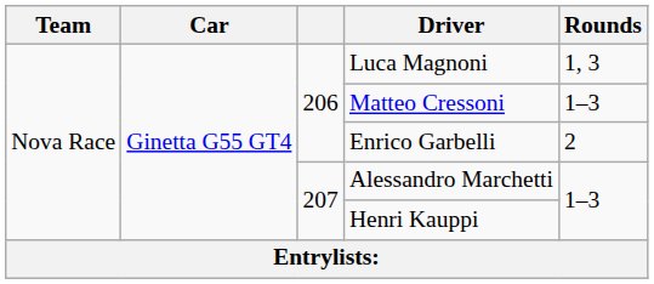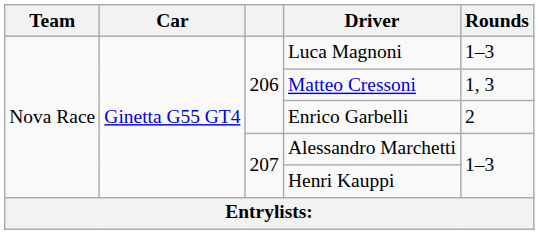 <table class="wikitable" style="font-size: 85%;">
 <tr>
 <th>Team</th>
 <th>Car</th>
 <th></th>
 <th>Driver</th>
 <th>Rounds</th>
 </tr>
 <tr>
 <td rowspan=5> Nova Race</td>
 <td rowspan=5><a href='#'>Ginetta G55 GT4</a></td>
 <td rowspan=3 align=center>206</td>
 <td> Luca Magnoni</td>
-<td>1, 3</td>
+<td>1–3</td>
 </tr>
 <tr>
 <td> <a href='#'>Matteo Cressoni</a></td>
-<td>1–3</td>
+<td>1, 3</td>
 </tr>
 <tr>
 <td> Enrico Garbelli</td>
 <td>2</td>
 </tr>
 <tr>
 <td rowspan=2 align=center>207</td>
 <td> Alessandro Marchetti</td>
 <td rowspan=2>1–3</td>
 </tr>
 <tr>
 <td> Henri Kauppi</td>
 </tr>
 <tr>
 <th colspan=5>Entrylists: </th>
 </tr>
 </table>
